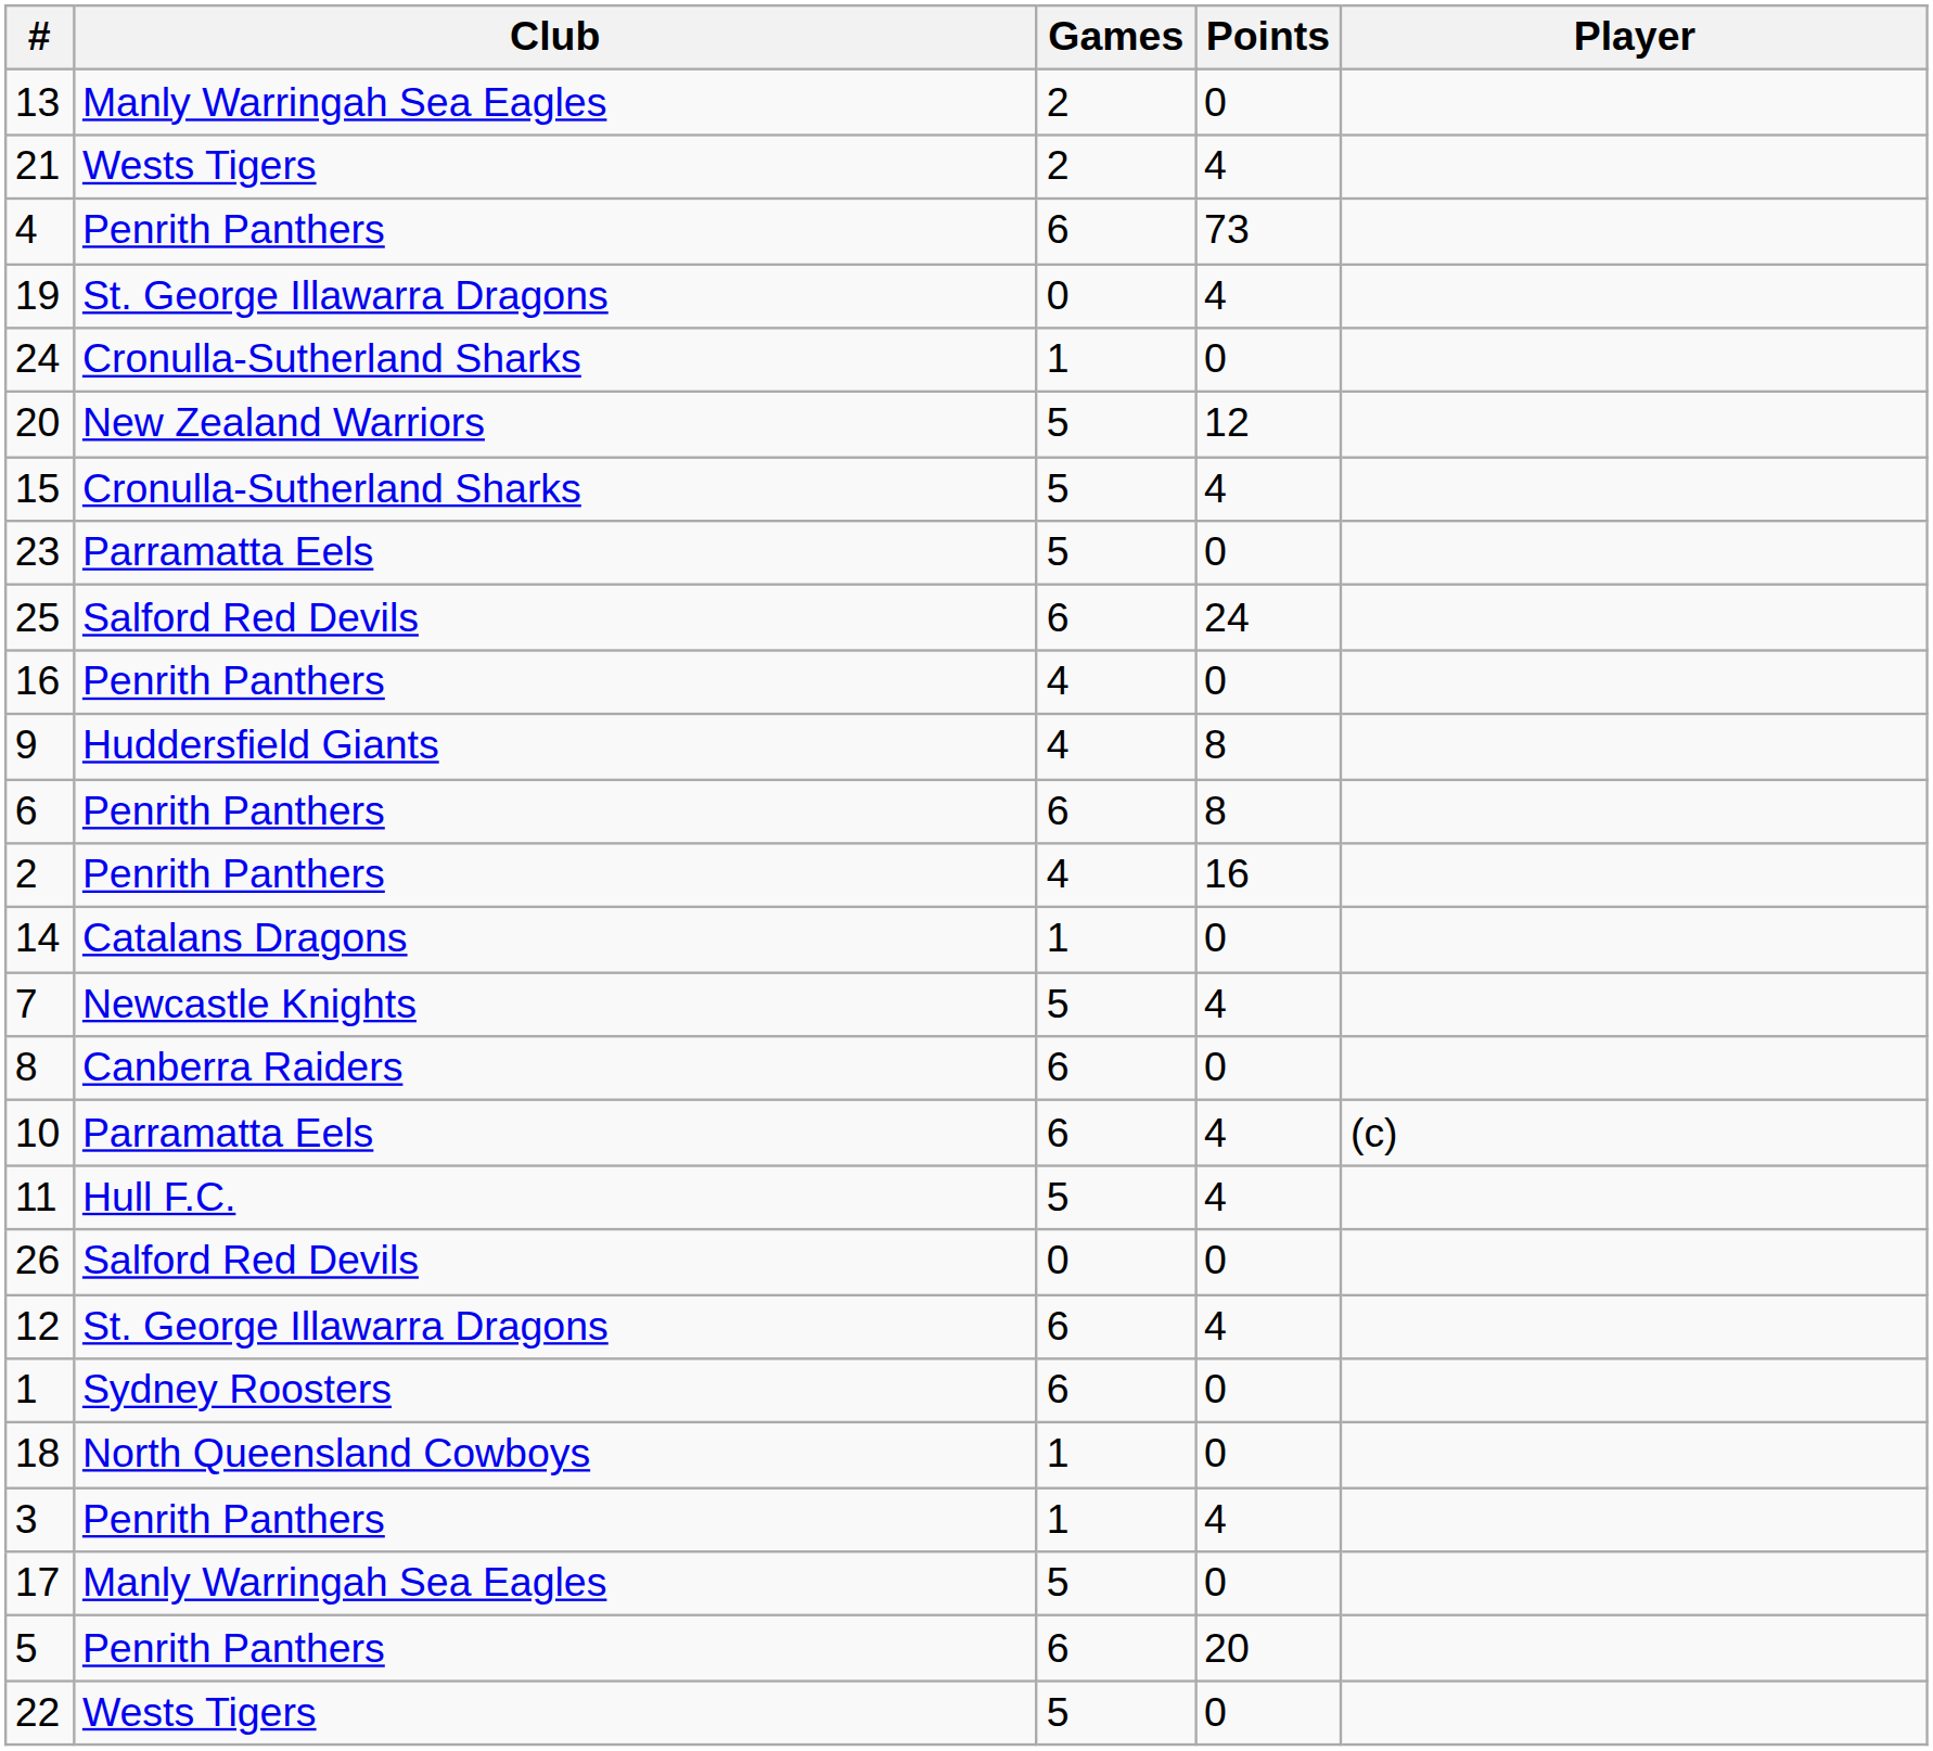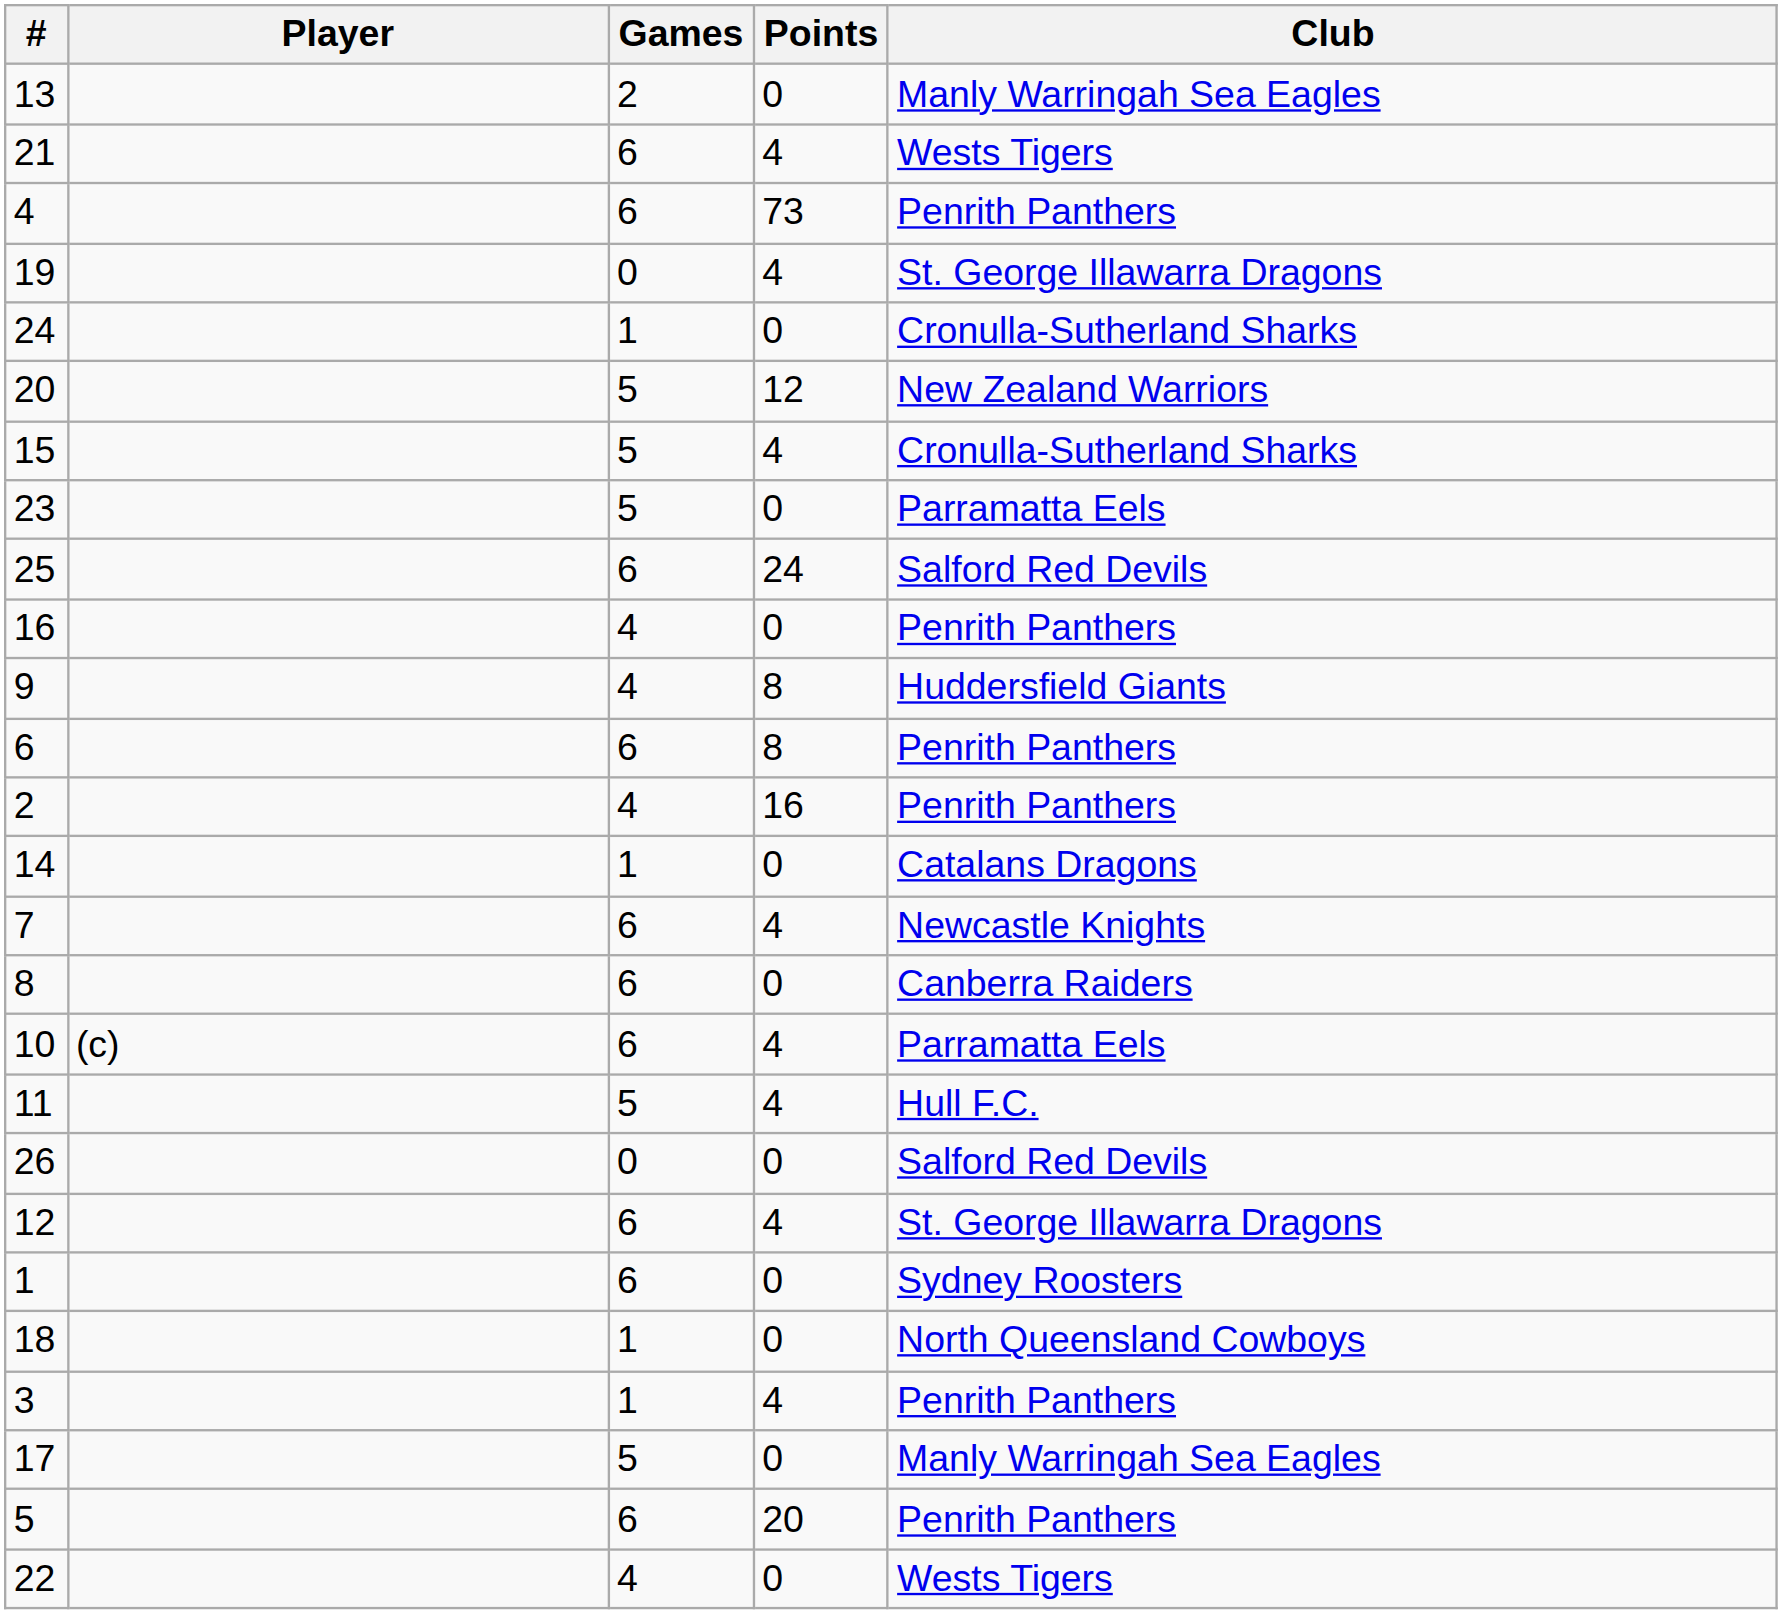 <table class="wikitable sortable" style="width:60%;text-align:left">
 <tr>
 <th width=2%>#</th>
-<th width=46%>Club</th>
+<th width=28%>Player</th>
 <th width=2%>Games</th>
 <th width=2%>Points</th>
-<th width=28%>Player</th>
+<th width=46%>Club</th>
 </tr>
 <tr>
 <td>13</td>
-<td> <a href='#'>Manly Warringah Sea Eagles</a></td>
+<td></td>
 <td>2</td>
 <td>0</td>
-<td></td>
+<td> <a href='#'>Manly Warringah Sea Eagles</a></td>
 </tr>
 <tr>
 <td>21</td>
+<td></td>
+<td>6</td>
+<td>4</td>
 <td> <a href='#'>Wests Tigers</a></td>
-<td>2</td>
-<td>4</td>
-<td></td>
 </tr>
 <tr>
 <td>4</td>
-<td> <a href='#'>Penrith Panthers</a></td>
+<td></td>
 <td>6</td>
 <td>73</td>
-<td></td>
+<td> <a href='#'>Penrith Panthers</a></td>
 </tr>
 <tr>
 <td>19</td>
-<td> <a href='#'>St. George Illawarra Dragons</a></td>
+<td></td>
 <td>0</td>
 <td>4</td>
-<td></td>
+<td> <a href='#'>St. George Illawarra Dragons</a></td>
 </tr>
 <tr>
 <td>24</td>
-<td> <a href='#'>Cronulla-Sutherland Sharks</a></td>
+<td></td>
 <td>1</td>
 <td>0</td>
-<td></td>
+<td> <a href='#'>Cronulla-Sutherland Sharks</a></td>
 </tr>
 <tr>
 <td>20</td>
-<td> <a href='#'>New Zealand Warriors</a></td>
+<td></td>
 <td>5</td>
 <td>12</td>
-<td></td>
+<td> <a href='#'>New Zealand Warriors</a></td>
 </tr>
 <tr>
 <td>15</td>
-<td> <a href='#'>Cronulla-Sutherland Sharks</a></td>
+<td></td>
 <td>5</td>
 <td>4</td>
-<td></td>
+<td> <a href='#'>Cronulla-Sutherland Sharks</a></td>
 </tr>
 <tr>
 <td>23</td>
-<td> <a href='#'>Parramatta Eels</a></td>
+<td></td>
 <td>5</td>
 <td>0</td>
-<td></td>
+<td> <a href='#'>Parramatta Eels</a></td>
 </tr>
 <tr>
 <td>25</td>
-<td> <a href='#'>Salford Red Devils</a></td>
+<td></td>
 <td>6</td>
 <td>24</td>
-<td></td>
+<td> <a href='#'>Salford Red Devils</a></td>
 </tr>
 <tr>
 <td>16</td>
-<td> <a href='#'>Penrith Panthers</a></td>
+<td></td>
 <td>4</td>
 <td>0</td>
-<td></td>
+<td> <a href='#'>Penrith Panthers</a></td>
 </tr>
 <tr>
 <td>9</td>
-<td> <a href='#'>Huddersfield Giants</a></td>
+<td></td>
 <td>4</td>
 <td>8</td>
-<td></td>
+<td> <a href='#'>Huddersfield Giants</a></td>
 </tr>
 <tr>
 <td>6</td>
-<td> <a href='#'>Penrith Panthers</a></td>
+<td></td>
 <td>6</td>
 <td>8</td>
-<td></td>
+<td> <a href='#'>Penrith Panthers</a></td>
 </tr>
 <tr>
 <td>2</td>
-<td> <a href='#'>Penrith Panthers</a></td>
+<td></td>
 <td>4</td>
 <td>16</td>
-<td></td>
+<td> <a href='#'>Penrith Panthers</a></td>
 </tr>
 <tr>
 <td>14</td>
-<td> <a href='#'>Catalans Dragons</a></td>
+<td></td>
 <td>1</td>
 <td>0</td>
-<td></td>
+<td> <a href='#'>Catalans Dragons</a></td>
 </tr>
 <tr>
 <td>7</td>
+<td></td>
+<td>6</td>
+<td>4</td>
 <td> <a href='#'>Newcastle Knights</a></td>
-<td>5</td>
-<td>4</td>
-<td></td>
 </tr>
 <tr>
 <td>8</td>
-<td> <a href='#'>Canberra Raiders</a></td>
+<td></td>
 <td>6</td>
 <td>0</td>
-<td></td>
+<td> <a href='#'>Canberra Raiders</a></td>
 </tr>
 <tr>
 <td>10</td>
-<td> <a href='#'>Parramatta Eels</a></td>
+<td> (c)</td>
 <td>6</td>
 <td>4</td>
-<td> (c)</td>
+<td> <a href='#'>Parramatta Eels</a></td>
 </tr>
 <tr>
 <td>11</td>
-<td> <a href='#'>Hull F.C.</a></td>
+<td></td>
 <td>5</td>
 <td>4</td>
-<td></td>
+<td> <a href='#'>Hull F.C.</a></td>
 </tr>
 <tr>
 <td>26</td>
-<td> <a href='#'>Salford Red Devils</a></td>
+<td></td>
 <td>0</td>
 <td>0</td>
-<td></td>
+<td> <a href='#'>Salford Red Devils</a></td>
 </tr>
 <tr>
 <td>12</td>
-<td> <a href='#'>St. George Illawarra Dragons</a></td>
+<td></td>
 <td>6</td>
 <td>4</td>
-<td></td>
+<td> <a href='#'>St. George Illawarra Dragons</a></td>
 </tr>
 <tr>
 <td>1</td>
-<td> <a href='#'>Sydney Roosters</a></td>
+<td></td>
 <td>6</td>
 <td>0</td>
-<td></td>
+<td> <a href='#'>Sydney Roosters</a></td>
 </tr>
 <tr>
 <td>18</td>
-<td> <a href='#'>North Queensland Cowboys</a></td>
+<td></td>
 <td>1</td>
 <td>0</td>
-<td></td>
+<td> <a href='#'>North Queensland Cowboys</a></td>
 </tr>
 <tr>
 <td>3</td>
-<td> <a href='#'>Penrith Panthers</a></td>
+<td></td>
 <td>1</td>
 <td>4</td>
-<td></td>
+<td> <a href='#'>Penrith Panthers</a></td>
 </tr>
 <tr>
 <td>17</td>
-<td> <a href='#'>Manly Warringah Sea Eagles</a></td>
+<td></td>
 <td>5</td>
 <td>0</td>
-<td></td>
+<td> <a href='#'>Manly Warringah Sea Eagles</a></td>
 </tr>
 <tr>
 <td>5</td>
-<td> <a href='#'>Penrith Panthers</a></td>
+<td></td>
 <td>6</td>
 <td>20</td>
-<td></td>
+<td> <a href='#'>Penrith Panthers</a></td>
 </tr>
 <tr>
 <td>22</td>
+<td></td>
+<td>4</td>
+<td>0</td>
 <td> <a href='#'>Wests Tigers</a></td>
-<td>5</td>
-<td>0</td>
-<td></td>
 </tr>
 </table>
